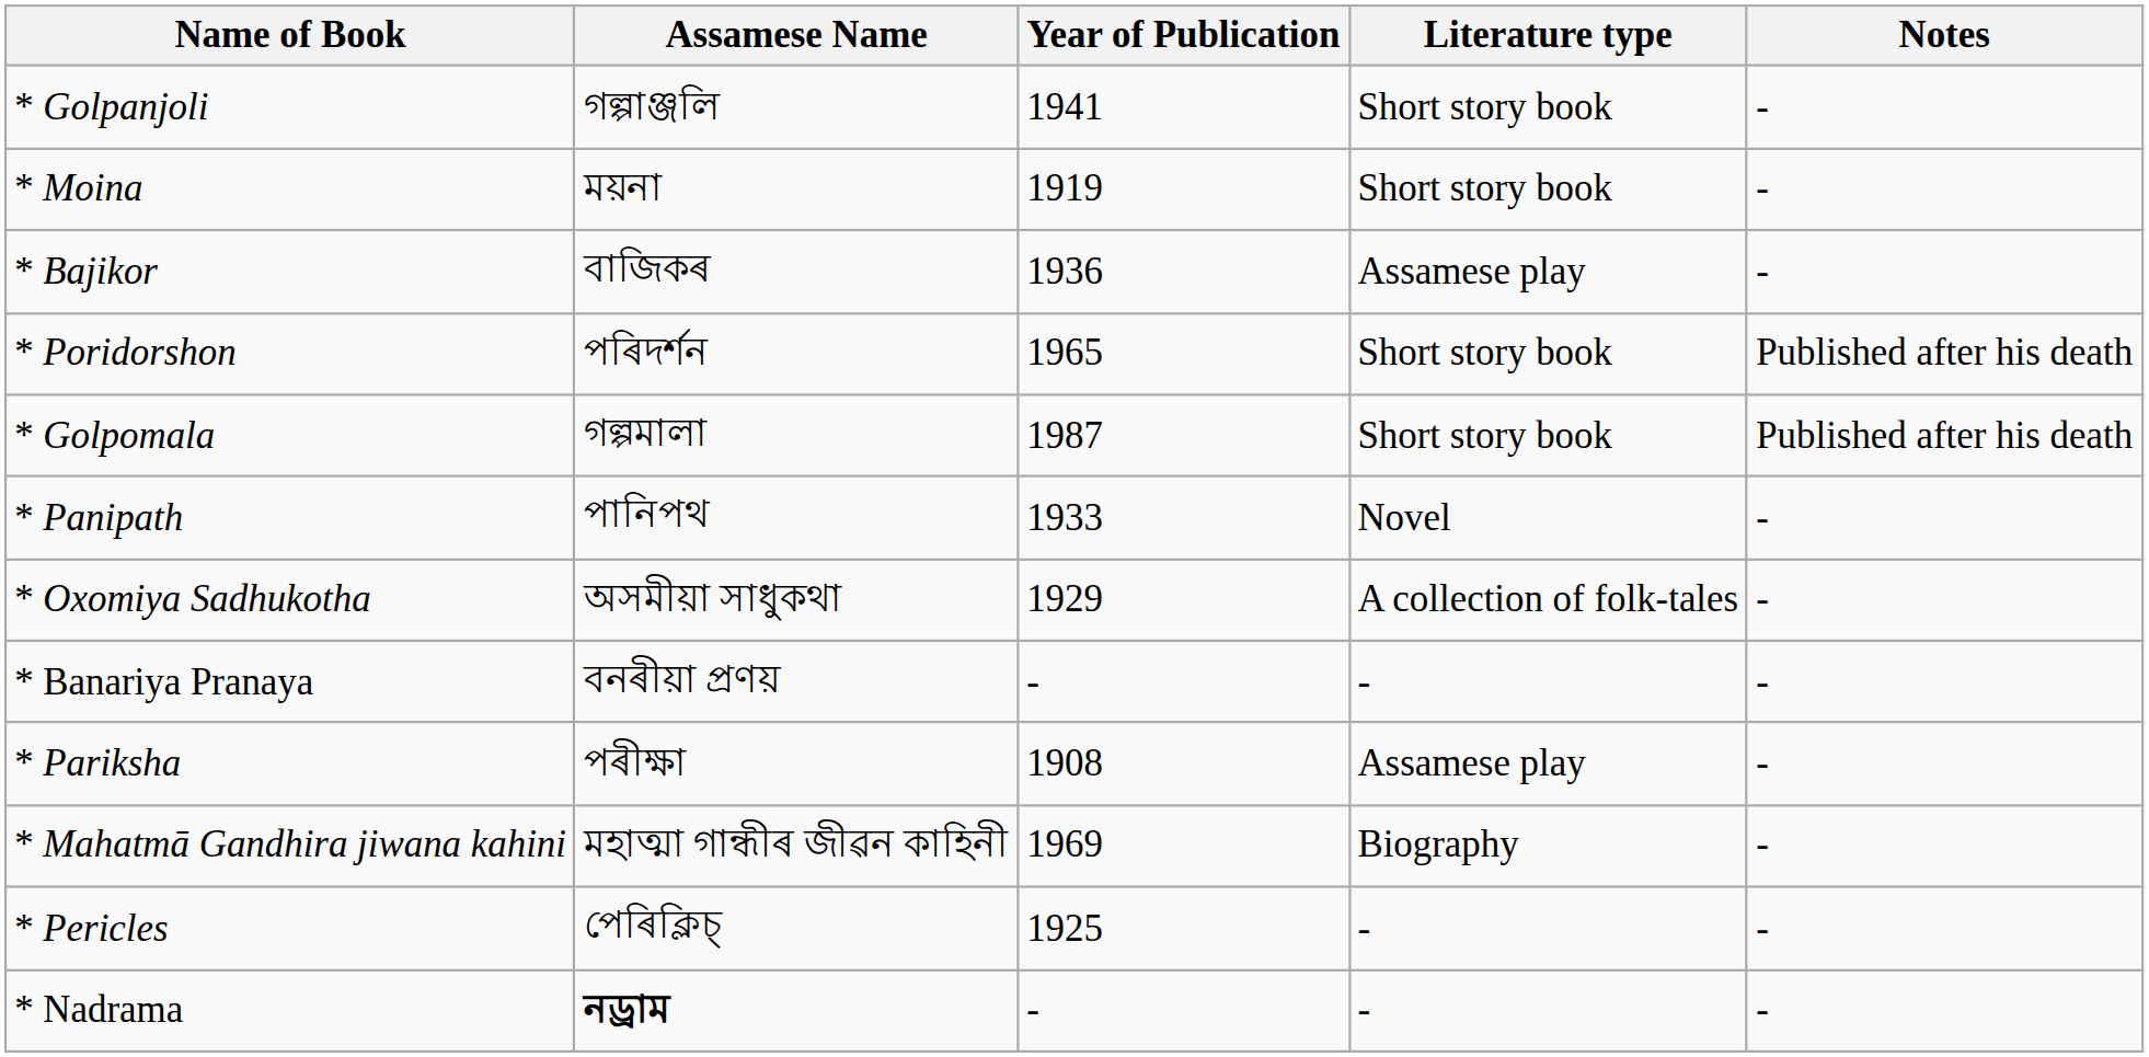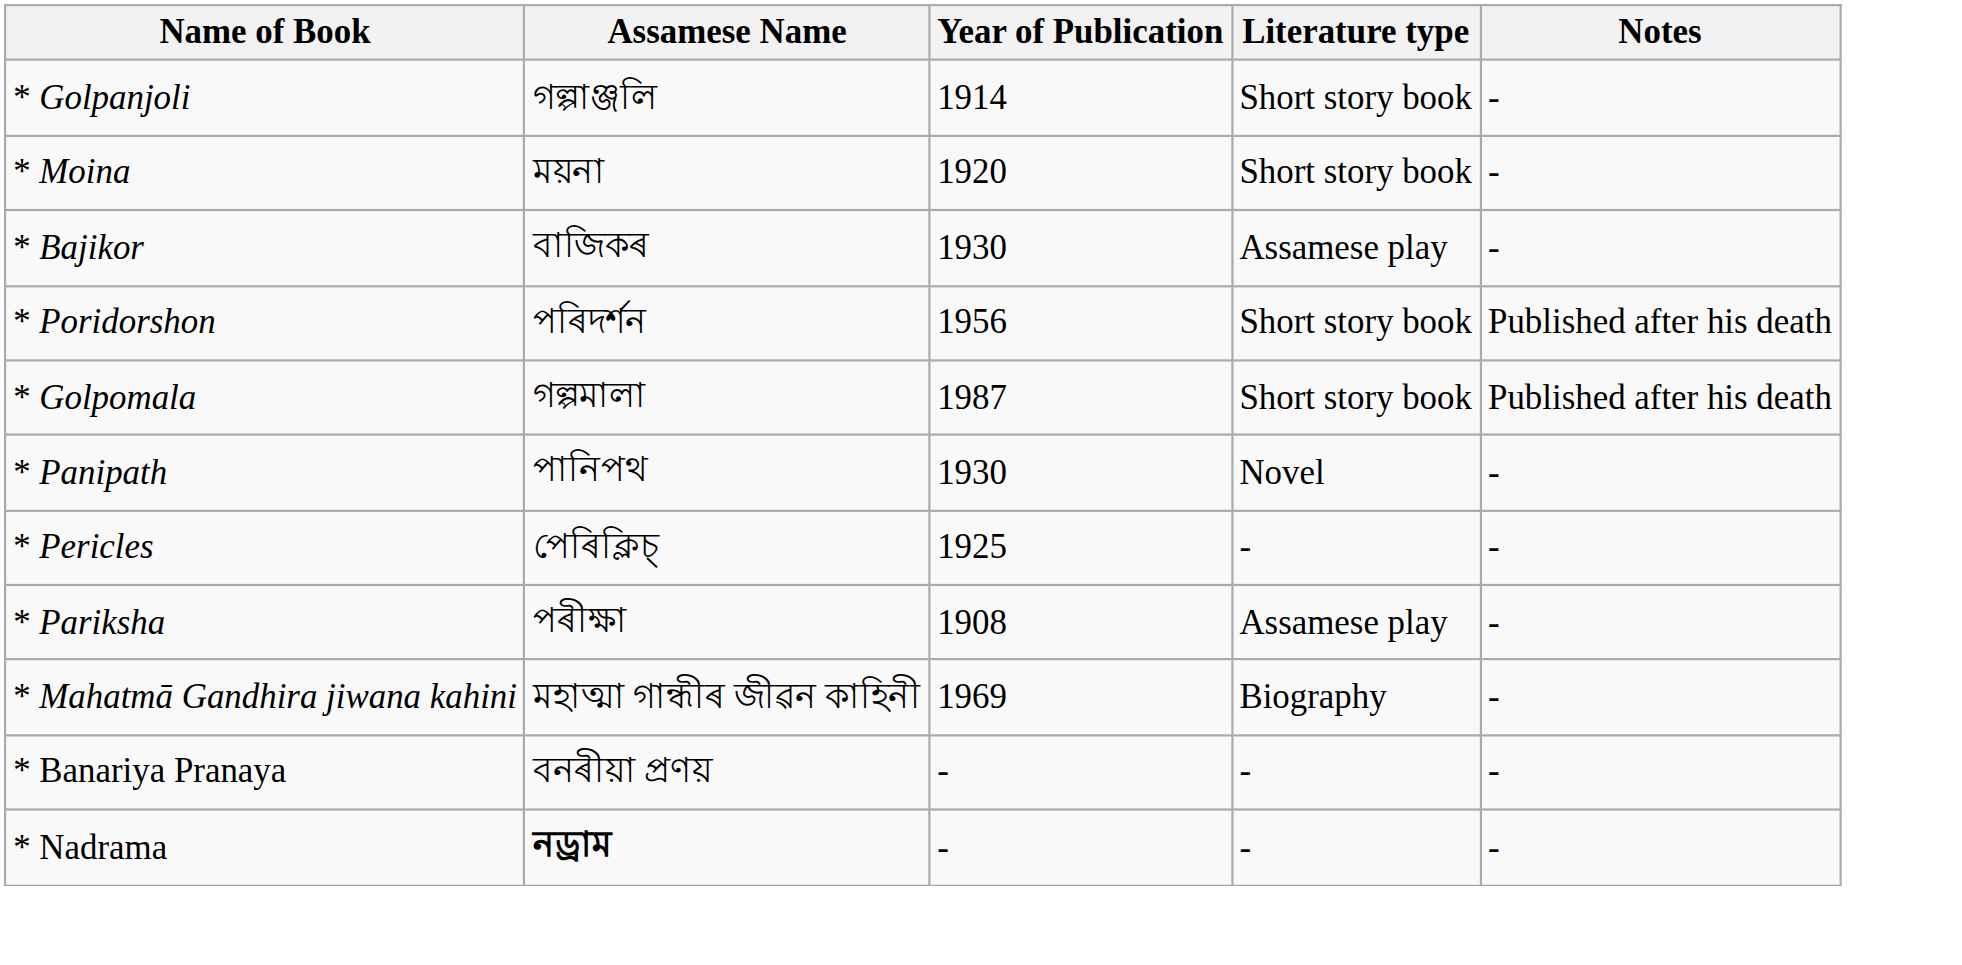 <table class="wikitable sortable">
 <tr>
 <th>Name of Book</th>
 <th>Assamese Name</th>
 <th>Year of Publication</th>
 <th>Literature type</th>
 <th>Notes</th>
 </tr>
 <tr>
 <td>* <em>Golpanjoli</em></td>
 <td>গল্পাঞ্জলি</td>
-<td>1941</td>
+<td>1914</td>
 <td>Short story book</td>
 <td>-</td>
 </tr>
 <tr>
 <td>* <em>Moina</em></td>
 <td>ময়না</td>
-<td>1919</td>
+<td>1920</td>
 <td>Short story book</td>
 <td>-</td>
 </tr>
 <tr>
 <td>* <em>Bajikor</em></td>
 <td>বাজিকৰ</td>
-<td>1936</td>
+<td>1930</td>
 <td>Assamese play</td>
 <td>-</td>
 </tr>
 <tr>
 <td>* <em>Poridorshon</em></td>
 <td>পৰিদৰ্শন</td>
-<td>1965</td>
+<td>1956</td>
 <td>Short story book</td>
 <td>Published after his death</td>
 </tr>
 <tr>
 <td>* <em>Golpomala</em></td>
 <td>গল্পমালা</td>
 <td>1987</td>
 <td>Short story book</td>
 <td>Published after his death</td>
 </tr>
 <tr>
 <td>* <em>Panipath</em></td>
 <td>পানিপথ</td>
-<td>1933</td>
+<td>1930</td>
 <td>Novel</td>
 <td>-</td>
 </tr>
 <tr>
-<td>* <em>Oxomiya Sadhukotha</em></td>
-<td>অসমীয়া সাধুকথা</td>
-<td>1929</td>
-<td>A collection of folk-tales</td>
-<td>-</td>
-</tr>
-<tr>
-<td>* Banariya Pranaya</td>
-<td>বনৰীয়া প্ৰণয়</td>
-<td>-</td>
+<td>* <em>Pericles</em></td>
+<td>পেৰিক্লিচ্</td>
+<td>1925</td>
 <td>-</td>
 <td>-</td>
 </tr>
 <tr>
 <td>* <em>Pariksha</em></td>
 <td>পৰীক্ষা</td>
 <td>1908</td>
 <td>Assamese play</td>
 <td>-</td>
 </tr>
 <tr>
 <td>* <em>Mahatmā Gandhira jiwana kahini</em></td>
 <td>মহাত্মা গান্ধীৰ জীৱন কাহিনী</td>
 <td>1969</td>
 <td>Biography</td>
 <td>-</td>
 </tr>
 <tr>
-<td>* <em>Pericles</em></td>
-<td>পেৰিক্লিচ্</td>
-<td>1925</td>
+<td>* Banariya Pranaya</td>
+<td>বনৰীয়া প্ৰণয়</td>
+<td>-</td>
 <td>-</td>
 <td>-</td>
 </tr>
 <tr>
 <td>* Nadrama</td>
 <td><strong>নড্ৰাম</strong></td>
 <td>-</td>
 <td>-</td>
 <td>-</td>
 </tr>
 </table>
